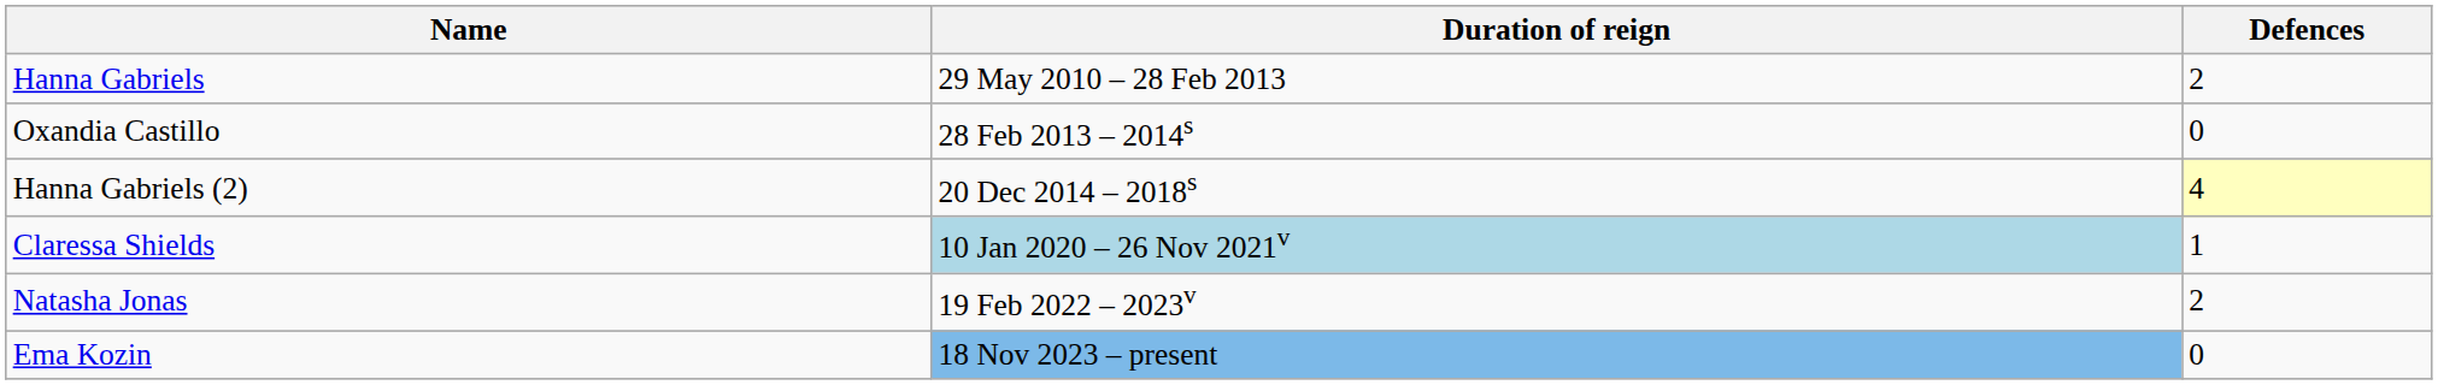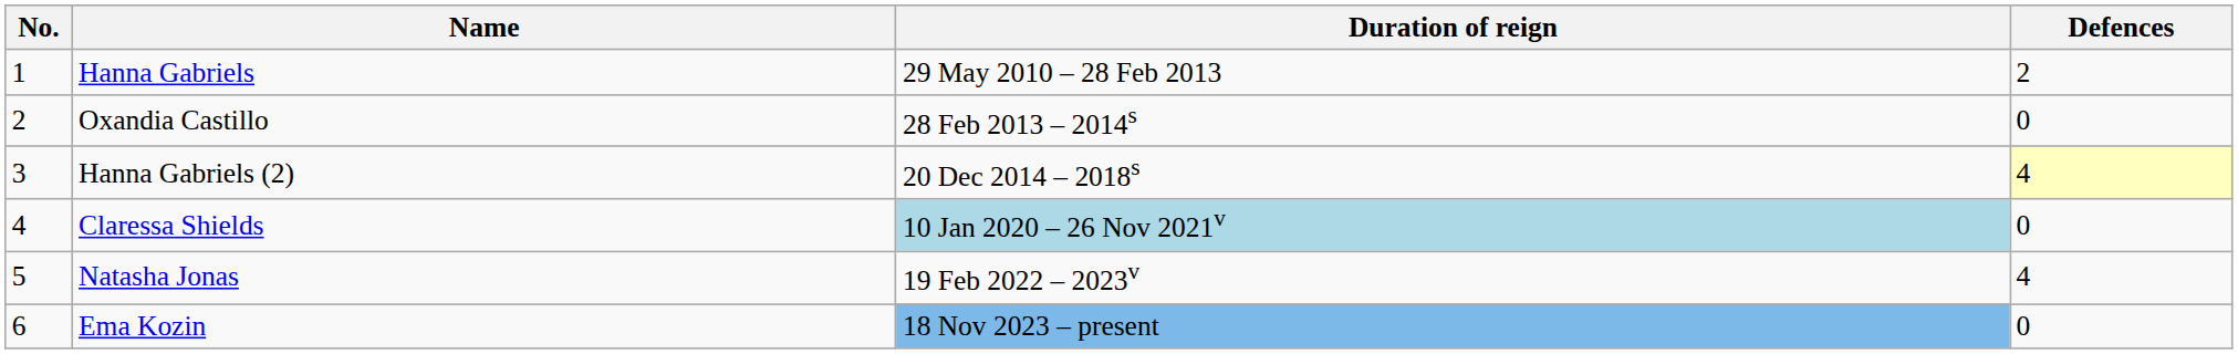 <table class="wikitable" width=80%>
 <tr>
+<th width=3%>No.</th>
 <th width=37%>Name</th>
 <th width=50%>Duration of reign</th>
 <th width=10%>Defences</th>
 </tr>
 <tr>
+<td>1</td>
 <td align=left> <a href='#'>Hanna Gabriels</a></td>
 <td>29 May 2010 – 28 Feb 2013</td>
 <td>2</td>
 </tr>
 <tr>
+<td>2</td>
 <td align=left> Oxandia Castillo</td>
 <td>28 Feb 2013 – 2014<sup>s</sup></td>
 <td>0</td>
 </tr>
 <tr>
+<td>3</td>
 <td align=left> Hanna Gabriels (2)</td>
 <td>20 Dec 2014 – 2018<sup>s</sup></td>
 <td style="background:#ffffbf;" width=5px>4</td>
 </tr>
 <tr>
+<td>4</td>
 <td align=left> <a href='#'>Claressa Shields</a></td>
 <td style="background: lightblue;">10 Jan 2020 – 26 Nov 2021<sup>v</sup></td>
-<td>1</td>
+<td>0</td>
 </tr>
 <tr>
+<td>5</td>
 <td align=left> <a href='#'>Natasha Jonas</a></td>
 <td>19 Feb 2022 – 2023<sup>v</sup></td>
-<td>2</td>
+<td>4</td>
 </tr>
 <tr>
+<td>6</td>
 <td align=left> <a href='#'>Ema Kozin</a></td>
 <td style="background:#7CB9E8;" width=5px>18 Nov 2023 – present</td>
 <td>0</td>
 </tr>
 </table>
